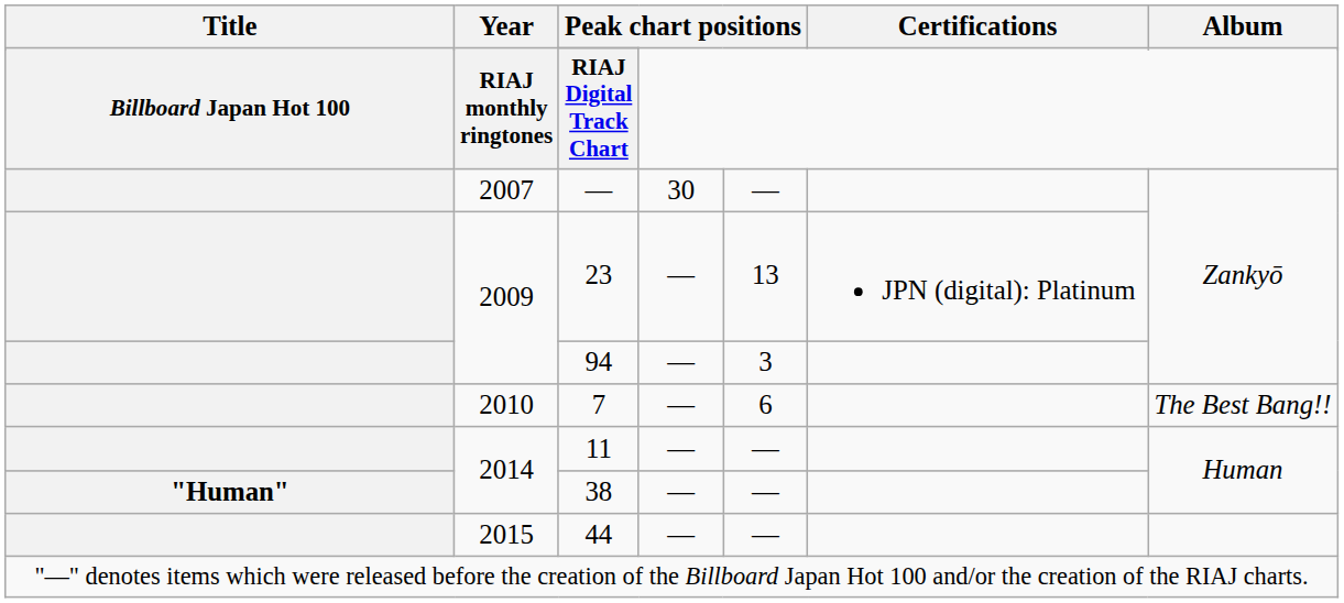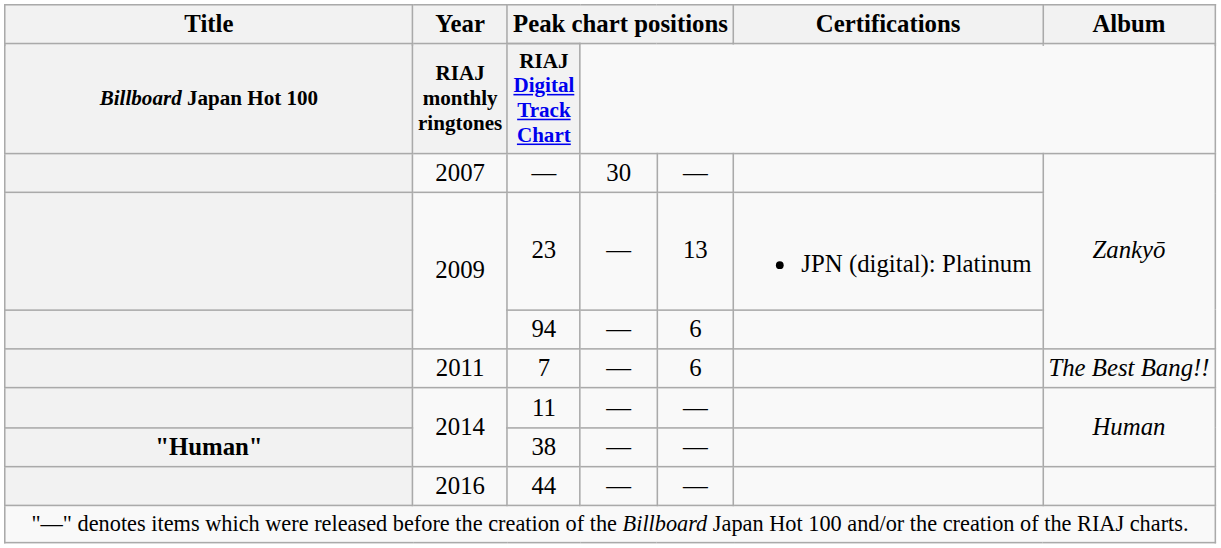 <table class="wikitable plainrowheaders" style="text-align:center;">
 <tr>
 <th scope="col" rowspan="2" style="width:16em;">Title</th>
 <th scope="col" rowspan="2">Year</th>
 <th scope="col" colspan="3">Peak chart positions</th>
 <th scope="col" rowspan="2" style="width:12em;">Certifications</th>
 <th scope="col" rowspan="2">Album</th>
 </tr>
 <tr>
 </tr>
 <tr>
 <th style="width:3em;font-size:85%"><em>Billboard</em> Japan Hot 100<br></th>
 <th style="width:3em;font-size:85%">RIAJ<br>monthly<br>ringtones<br></th>
 <th style="width:3em;font-size:85%">RIAJ<br><a href='#'>Digital<br>Track<br>Chart</a><br></th>
 </tr>
 <tr>
 <th scope="row"></th>
 <td>2007</td>
 <td>—</td>
 <td>30</td>
 <td>—</td>
 <td></td>
 <td rowspan="3"><em>Zankyō</em></td>
 </tr>
 <tr>
 <th scope="row"></th>
 <td rowspan="2">2009</td>
 <td>23</td>
 <td>—</td>
 <td>13</td>
 <td align="left"><br><ul><li>JPN <span>(digital)</span>: Platinum</li></ul></td>
 </tr>
 <tr>
 <th scope="row"></th>
 <td>94</td>
 <td>—</td>
-<td>3</td>
+<td>6</td>
 <td></td>
 </tr>
 <tr>
 <th scope="row"></th>
-<td>2010</td>
+<td>2011</td>
 <td>7</td>
 <td>—</td>
 <td>6</td>
 <td></td>
 <td><em>The Best Bang!!</em></td>
 </tr>
 <tr>
 <th scope="row"></th>
 <td rowspan="2">2014</td>
 <td>11</td>
 <td>—</td>
 <td>—</td>
 <td></td>
 <td rowspan="2"><em>Human</em></td>
 </tr>
 <tr>
 <th scope="row">"Human"</th>
 <td>38</td>
 <td>—</td>
 <td>—</td>
 <td></td>
 </tr>
 <tr>
 <th scope="row"></th>
-<td>2015</td>
+<td>2016</td>
 <td>44</td>
 <td>—</td>
 <td>—</td>
 <td></td>
 <td></td>
 </tr>
 <tr>
 <td colspan="11" align="center" style="font-size:90%;">"—" denotes items which were released before the creation of the <em>Billboard</em> Japan Hot 100 and/or the creation of the RIAJ charts.</td>
 </tr>
 </table>
